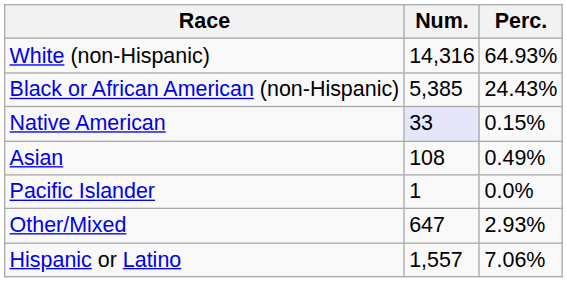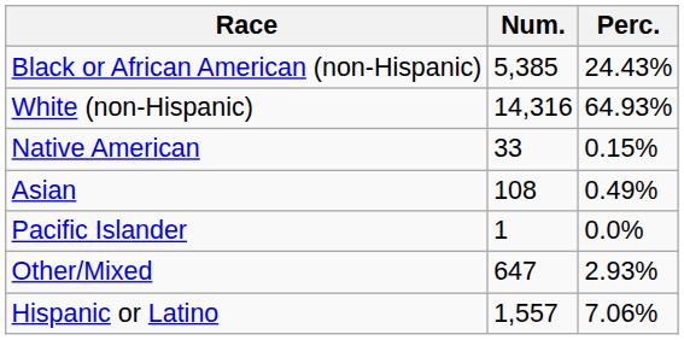 <table class="wikitable">
 <tr>
 <th>Race</th>
 <th>Num.</th>
 <th>Perc.</th>
 </tr>
 <tr>
+<td><a href='#'>Black or African American</a> (non-Hispanic)</td>
+<td>5,385</td>
+<td>24.43%</td>
+</tr>
+<tr>
 <td><a href='#'>White</a> (non-Hispanic)</td>
 <td>14,316</td>
 <td>64.93%</td>
 </tr>
 <tr>
-<td><a href='#'>Black or African American</a> (non-Hispanic)</td>
-<td>5,385</td>
-<td>24.43%</td>
-</tr>
-<tr>
 <td><a href='#'>Native American</a></td>
-<td style="background: lavender;">33</td>
+<td>33</td>
 <td>0.15%</td>
 </tr>
 <tr>
 <td><a href='#'>Asian</a></td>
 <td>108</td>
 <td>0.49%</td>
 </tr>
 <tr>
 <td><a href='#'>Pacific Islander</a></td>
 <td>1</td>
 <td>0.0%</td>
 </tr>
 <tr>
 <td><a href='#'>Other/Mixed</a></td>
 <td>647</td>
 <td>2.93%</td>
 </tr>
 <tr>
 <td><a href='#'>Hispanic</a> or <a href='#'>Latino</a></td>
 <td>1,557</td>
 <td>7.06%</td>
 </tr>
 </table>
